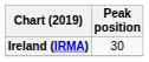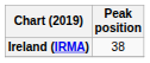 <table class="wikitable sortable plainrowheaders" style="text-align:center">
 <tr>
 <th scope="col">Chart (2019)</th>
 <th scope="col">Peak<br>position</th>
 </tr>
 <tr>
 <th scope="row">Ireland (<a href='#'>IRMA</a>)</th>
-<td>30</td>
+<td>38</td>
 </tr>
 <tr>
 </tr>
 <tr>
 </tr>
 <tr>
 </tr>
 </table>
